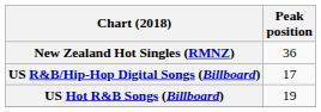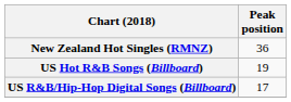 <table class="wikitable sortable plainrowheaders" style="text-align:center">
 <tr>
 <th scope="col">Chart (2018)</th>
 <th scope="col">Peak<br> position</th>
 </tr>
 <tr>
 <th scope="row">New Zealand Hot Singles (<a href='#'>RMNZ</a>)</th>
 <td>36</td>
 </tr>
 <tr>
+<th scope="row">US <a href='#'>Hot R&B Songs</a> (<em><a href='#'>Billboard</a></em>)</th>
+<td>19</td>
+</tr>
+<tr>
 <th scope="row">US <a href='#'>R&B/Hip-Hop Digital Songs</a> (<em><a href='#'>Billboard</a></em>)</th>
 <td>17</td>
 </tr>
 <tr>
-<th scope="row">US <a href='#'>Hot R&B Songs</a> (<em><a href='#'>Billboard</a></em>)</th>
-<td>19</td>
-</tr>
-<tr>
 </tr>
 </table>
